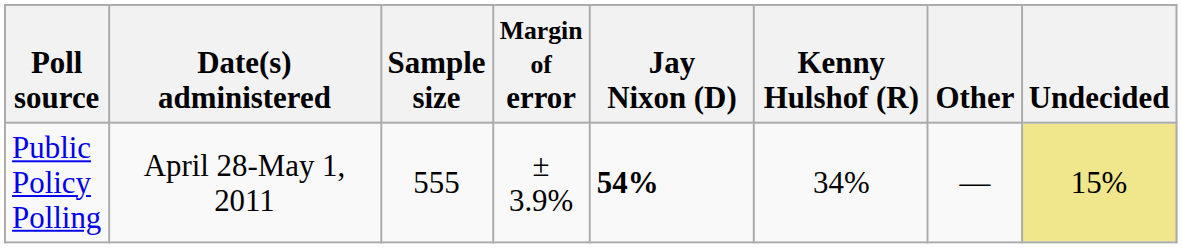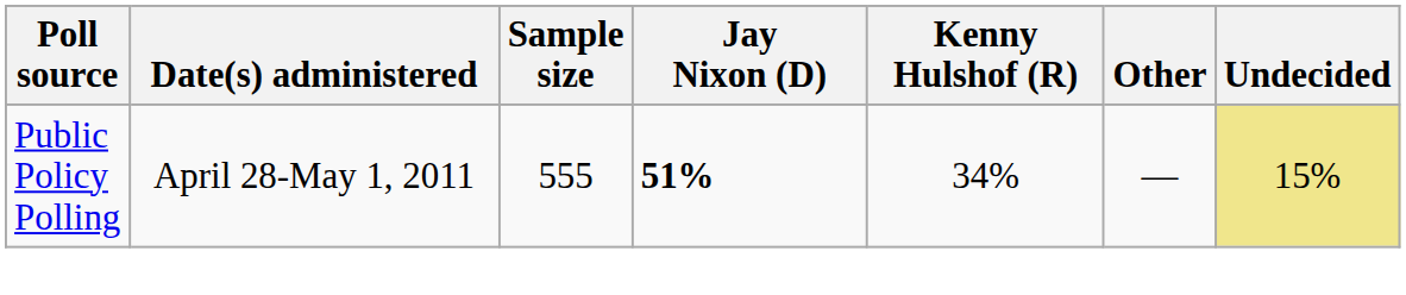 <table class="wikitable">
 <tr valign= bottom>
 <th>Poll source</th>
 <th style="width:160px;">Date(s) administered</th>
 <th class=small>Sample<br>size</th>
-<th><small>Margin of</small><br>error</th>
 <th width=100px>Jay<br>Nixon (D)</th>
 <th width=100px>Kenny<br>Hulshof (R)</th>
 <th>Other</th>
 <th>Undecided</th>
 </tr>
 <tr>
 <td><a href='#'>Public Policy Polling</a></td>
 <td align=center>April 28-May 1, 2011</td>
 <td align=center>555</td>
-<td align=center>± 3.9%</td>
-<td><strong>54%</strong></td>
+<td><strong>51%</strong></td>
 <td align=center>34%</td>
 <td align=center>—</td>
 <td align=center style="background: khaki;">15%</td>
 </tr>
 </table>
